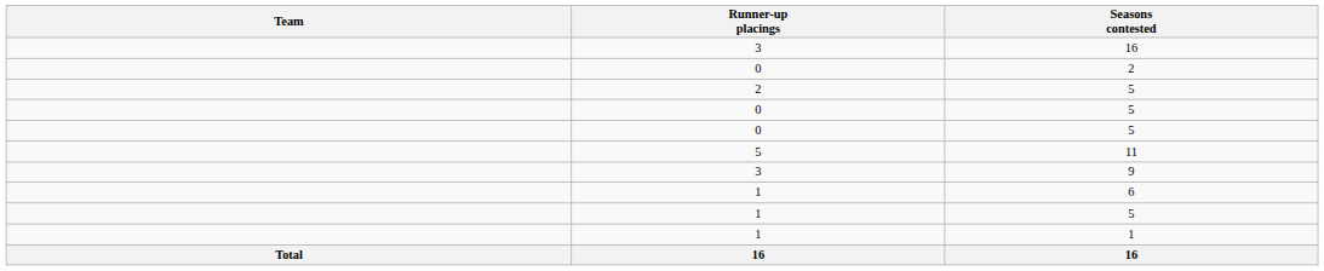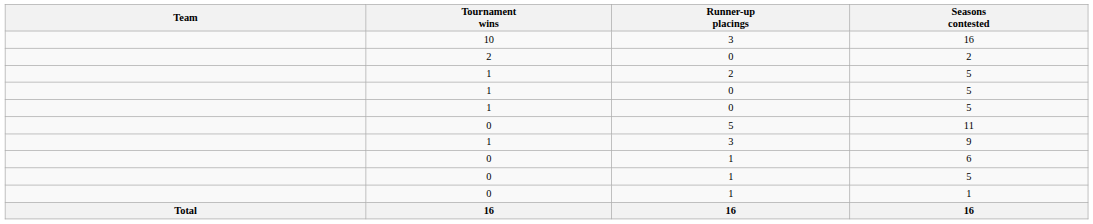 <table class="wikitable" style="font-size:90%; text-align:center; margin-left: 15px; width:95%;">
 <tr>
 <th style="width:9.2em; padding:1px;">Team</th>
+<th style="width:6.2em; padding:1px;">Tournament<br>wins</th>
 <th style="width:6.0em; padding:1px;">Runner-up<br>placings</th>
 <th style="width:6.0em; padding:1px;">Seasons<br>contested</th>
 </tr>
 <tr>
 <td align=left></td>
+<td>10</td>
 <td>3</td>
 <td>16</td>
 </tr>
 <tr>
 <td align=left></td>
+<td>2</td>
 <td>0</td>
 <td>2</td>
 </tr>
 <tr>
 <td align=left></td>
+<td>1</td>
 <td>2</td>
 <td>5</td>
 </tr>
 <tr>
 <td align=left></td>
+<td>1</td>
+<td>0</td>
+<td>5</td>
+</tr>
+<tr>
+<td align=left></td>
+<td>1</td>
 <td>0</td>
 <td>5</td>
 </tr>
 <tr>
 <td align=left></td>
 <td>0</td>
 <td>5</td>
-</tr>
-<tr>
-<td align=left></td>
-<td>5</td>
 <td>11</td>
 </tr>
 <tr>
 <td align=left></td>
+<td>1</td>
 <td>3</td>
 <td>9</td>
 </tr>
 <tr>
 <td align=left></td>
+<td>0</td>
 <td>1</td>
 <td>6</td>
 </tr>
 <tr>
 <td align=left></td>
+<td>0</td>
 <td>1</td>
 <td>5</td>
 </tr>
 <tr>
 <td align=left></td>
+<td>0</td>
 <td>1</td>
 <td>1</td>
 </tr>
 <tr>
 <th>Total</th>
 <th>16</th>
 <th>16</th>
+<th>16</th>
 </tr>
 </table>
